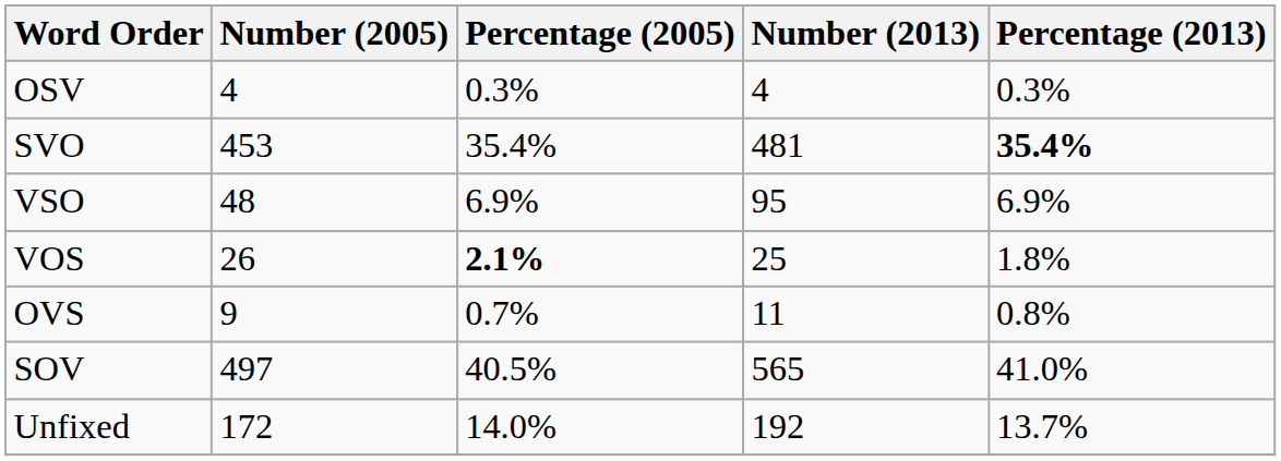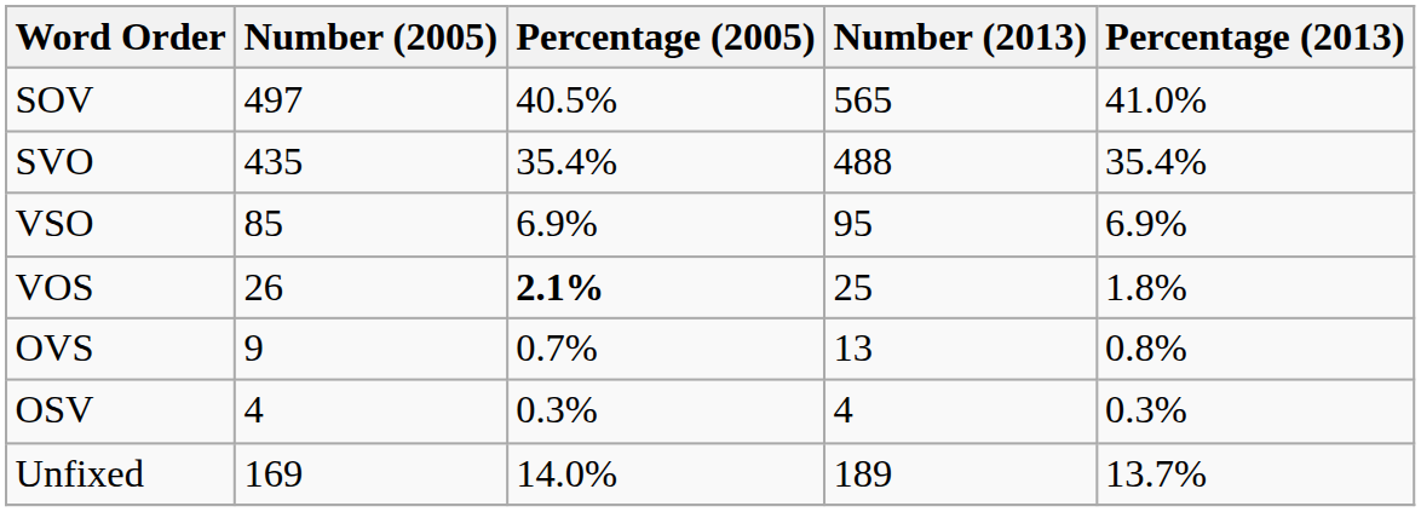 <table class="wikitable">
 <tr>
 <th>Word Order</th>
 <th>Number (2005)</th>
 <th>Percentage (2005)</th>
 <th>Number (2013)</th>
 <th>Percentage (2013)</th>
 </tr>
 <tr>
-<td>OSV</td>
-<td>4</td>
-<td>0.3%</td>
-<td>4</td>
-<td>0.3%</td>
+<td>SOV</td>
+<td>497</td>
+<td>40.5%</td>
+<td>565</td>
+<td>41.0%</td>
 </tr>
 <tr>
 <td>SVO</td>
-<td>453</td>
+<td>435</td>
 <td>35.4%</td>
-<td>481</td>
-<td><strong>35.4%</strong></td>
+<td>488</td>
+<td>35.4%</td>
 </tr>
 <tr>
 <td>VSO</td>
-<td>48</td>
+<td>85</td>
 <td>6.9%</td>
 <td>95</td>
 <td>6.9%</td>
 </tr>
 <tr>
 <td>VOS</td>
 <td>26</td>
 <td><strong>2.1%</strong></td>
 <td>25</td>
 <td>1.8%</td>
 </tr>
 <tr>
 <td>OVS</td>
 <td>9</td>
 <td>0.7%</td>
-<td>11</td>
+<td>13</td>
 <td>0.8%</td>
 </tr>
 <tr>
-<td>SOV</td>
-<td>497</td>
-<td>40.5%</td>
-<td>565</td>
-<td>41.0%</td>
+<td>OSV</td>
+<td>4</td>
+<td>0.3%</td>
+<td>4</td>
+<td>0.3%</td>
 </tr>
 <tr>
 <td>Unfixed</td>
-<td>172</td>
+<td>169</td>
 <td>14.0%</td>
-<td>192</td>
+<td>189</td>
 <td>13.7%</td>
 </tr>
 <tr>
 </tr>
 </table>
